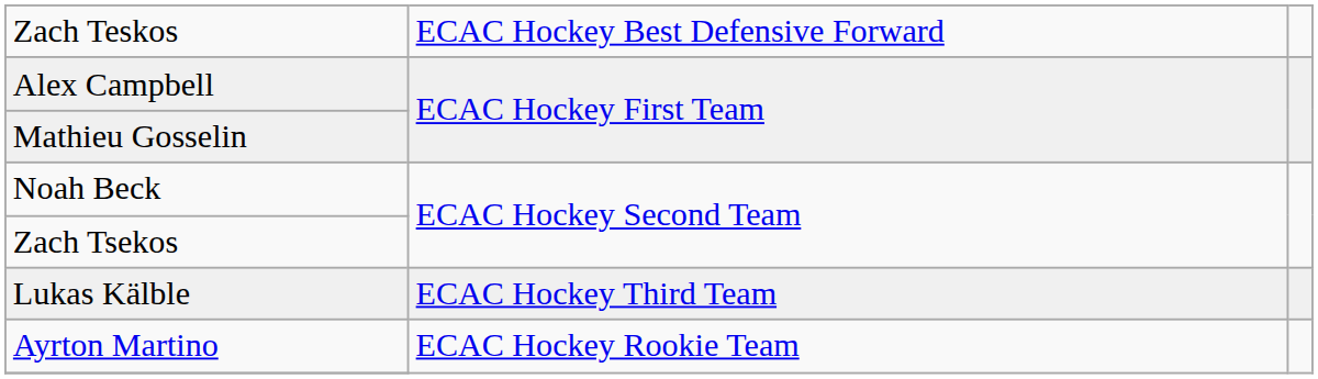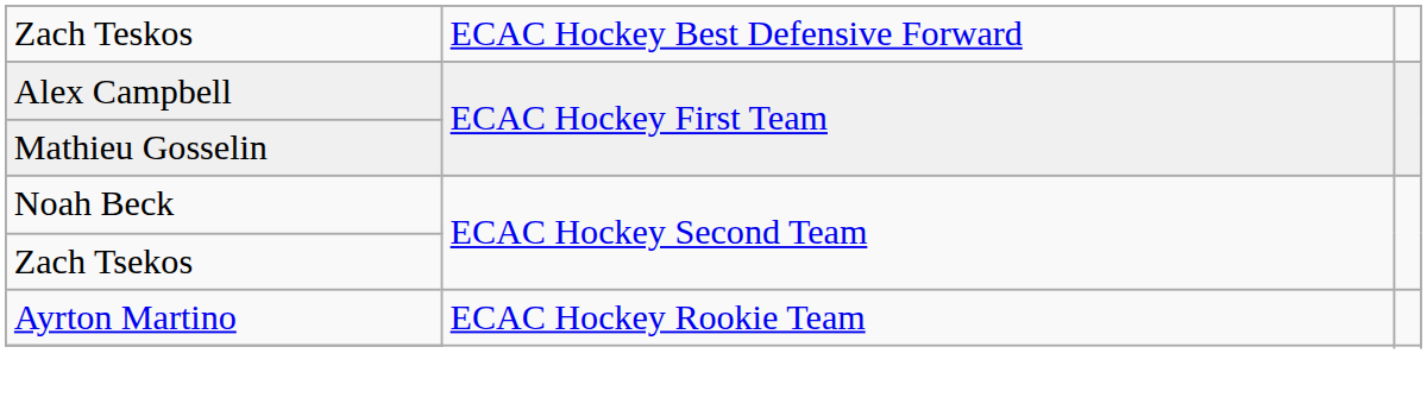 <table class="wikitable" width=40%>
 <tr>
 <td>Zach Teskos</td>
 <td><a href='#'>ECAC Hockey Best Defensive Forward</a></td>
 <td></td>
 </tr>
 <tr bgcolor=f0f0f0>
 <td>Alex Campbell</td>
 <td rowspan=2><a href='#'>ECAC Hockey First Team</a></td>
 <td rowspan=2></td>
 </tr>
 <tr bgcolor=f0f0f0>
 <td>Mathieu Gosselin</td>
 </tr>
 <tr>
 <td>Noah Beck</td>
 <td rowspan=2><a href='#'>ECAC Hockey Second Team</a></td>
 <td rowspan=2></td>
 </tr>
 <tr>
 <td>Zach Tsekos</td>
 </tr>
-<tr bgcolor=f0f0f0>
-<td>Lukas Kälble</td>
-<td rowspan=1><a href='#'>ECAC Hockey Third Team</a></td>
-<td rowspan=1></td>
-</tr>
 <tr>
 <td><a href='#'>Ayrton Martino</a></td>
 <td rowspan=3><a href='#'>ECAC Hockey Rookie Team</a></td>
 <td rowspan=3></td>
 </tr>
 <tr>
 </tr>
 </table>
